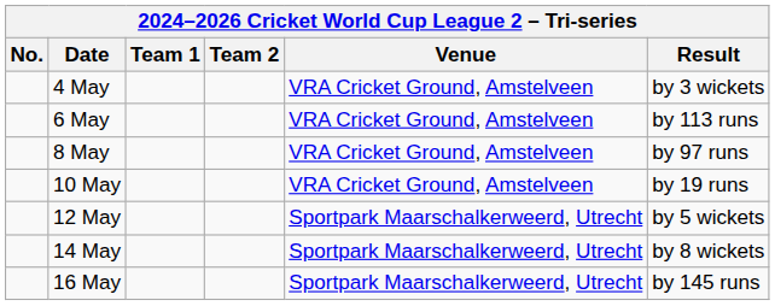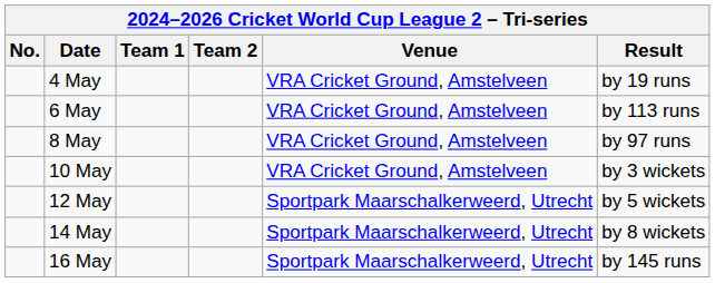 <table class="wikitable">
 <tr>
 <th colspan="6"><a href='#'>2024–2026 Cricket World Cup League 2</a> – Tri-series</th>
 </tr>
 <tr>
 <th>No.</th>
 <th>Date</th>
 <th>Team 1</th>
 <th>Team 2</th>
 <th>Venue</th>
 <th>Result</th>
 </tr>
 <tr>
 <td></td>
 <td>4 May</td>
 <td></td>
 <td></td>
 <td><a href='#'>VRA Cricket Ground</a>, <a href='#'>Amstelveen</a></td>
-<td> by 3 wickets</td>
+<td> by 19 runs</td>
 </tr>
 <tr>
 <td></td>
 <td>6 May</td>
 <td></td>
 <td></td>
 <td><a href='#'>VRA Cricket Ground</a>, <a href='#'>Amstelveen</a></td>
 <td> by 113 runs</td>
 </tr>
 <tr>
 <td></td>
 <td>8 May</td>
 <td></td>
 <td></td>
 <td><a href='#'>VRA Cricket Ground</a>, <a href='#'>Amstelveen</a></td>
 <td> by 97 runs</td>
 </tr>
 <tr>
 <td></td>
 <td>10 May</td>
 <td></td>
 <td></td>
 <td><a href='#'>VRA Cricket Ground</a>, <a href='#'>Amstelveen</a></td>
-<td> by 19 runs</td>
+<td> by 3 wickets</td>
 </tr>
 <tr>
 <td></td>
 <td>12 May</td>
 <td></td>
 <td></td>
 <td><a href='#'>Sportpark Maarschalkerweerd</a>, <a href='#'>Utrecht</a></td>
 <td> by 5 wickets</td>
 </tr>
 <tr>
 <td></td>
 <td>14 May</td>
 <td></td>
 <td></td>
 <td><a href='#'>Sportpark Maarschalkerweerd</a>, <a href='#'>Utrecht</a></td>
 <td> by 8 wickets</td>
 </tr>
 <tr>
 <td></td>
 <td>16 May</td>
 <td></td>
 <td></td>
 <td><a href='#'>Sportpark Maarschalkerweerd</a>, <a href='#'>Utrecht</a></td>
 <td> by 145 runs</td>
 </tr>
 </table>
